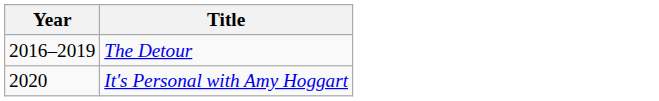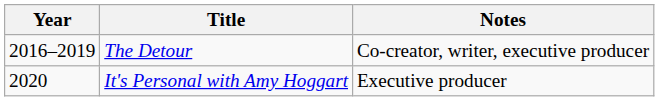 <table class="wikitable sortable">
 <tr>
 <th>Year</th>
 <th>Title</th>
+<th class="unsortable">Notes</th>
 </tr>
 <tr>
 <td>2016–2019</td>
 <td data-sort-value="Detour, The"><em><a href='#'>The Detour</a></em></td>
+<td>Co-creator, writer, executive producer</td>
 </tr>
 <tr>
 <td>2020</td>
 <td><em><a href='#'>It's Personal with Amy Hoggart</a></em></td>
+<td>Executive producer</td>
 </tr>
 </table>
